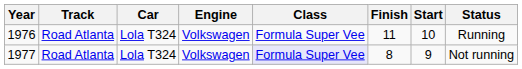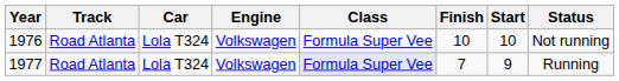 <table class="wikitable" style="text-align:center; font-size:90%">
 <tr>
 <th>Year</th>
 <th>Track</th>
 <th>Car</th>
 <th>Engine</th>
 <th>Class</th>
 <th>Finish</th>
 <th>Start</th>
 <th>Status</th>
 </tr>
 <tr>
 <td>1976</td>
 <td><a href='#'>Road Atlanta</a></td>
 <td><a href='#'>Lola</a> T324</td>
 <td><a href='#'>Volkswagen</a></td>
 <td><a href='#'>Formula Super Vee</a></td>
-<td>11</td>
 <td>10</td>
-<td>Running</td>
+<td>10</td>
+<td>Not running</td>
 </tr>
 <tr>
 <td>1977</td>
 <td><a href='#'>Road Atlanta</a></td>
 <td><a href='#'>Lola</a> T324</td>
 <td><a href='#'>Volkswagen</a></td>
 <td style="background: lavender;"><a href='#'>Formula Super Vee</a></td>
-<td>8</td>
+<td>7</td>
 <td>9</td>
-<td>Not running</td>
+<td>Running</td>
 </tr>
 </table>
